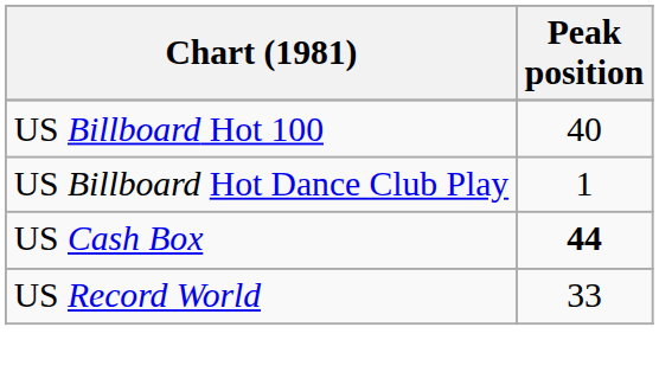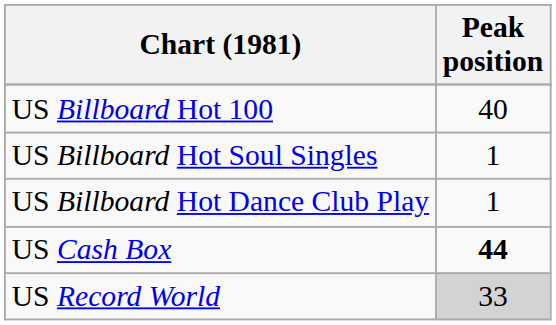 <table class="wikitable sortable">
 <tr>
 <th>Chart (1981)</th>
 <th>Peak<br>position</th>
 </tr>
 <tr>
 </tr>
 <tr>
 <td>US <a href='#'><em>Billboard</em> Hot 100</a></td>
 <td align="center">40</td>
 </tr>
 <tr>
+<td>US <em>Billboard</em> <a href='#'>Hot Soul Singles</a></td>
+<td align="center">1</td>
+</tr>
+<tr>
 <td>US <em>Billboard</em> <a href='#'>Hot Dance Club Play</a></td>
 <td align="center">1</td>
 </tr>
 <tr>
 <td>US <em><a href='#'>Cash Box</a></em></td>
 <td align="center"><strong>44</strong></td>
 </tr>
 <tr>
 <td>US <em><a href='#'>Record World</a></em></td>
-<td align="center">33</td>
+<td align="center" style="background: lightgrey;">33</td>
 </tr>
 </table>
